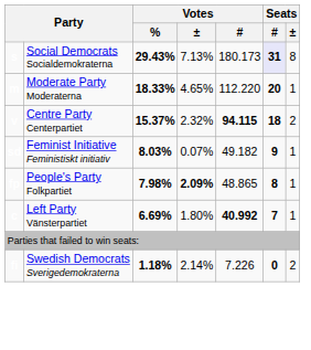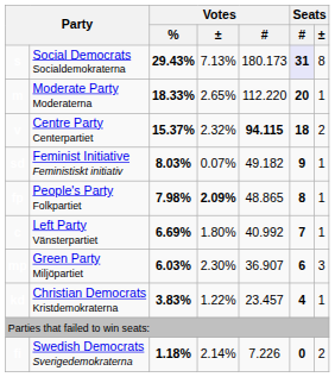 <table class="wikitable">
 <tr>
 <th colspan="2" rowspan="2" align="center">Party</th>
 <th colspan="3" align="center">Votes</th>
 <th colspan="2" align="center">Seats</th>
 </tr>
 <tr>
 <th align="center">%</th>
 <th align="center">±</th>
 <th align="center">#</th>
 <th align="center">#</th>
 <th align="center">±</th>
 </tr>
 <tr>
 <td align="center" style="color:white; font-weight:bold" bgcolor=>s</td>
 <td align="left"><a href='#'>Social Democrats</a><br><small>Socialdemokraterna</small></td>
 <td align="center"><strong>29.43%</strong></td>
 <td align="center"> 7.13%</td>
 <td align="center">180.173</td>
 <td align="center" style="background: lavender;"><strong>31</strong></td>
 <td align="center"> 8</td>
 </tr>
 <tr>
 <td align="center" style="color:white; font-weight:bold" bgcolor=>m</td>
 <td align="left"><a href='#'>Moderate Party</a><br><small>Moderaterna</small></td>
 <td align="center"><strong>18.33%</strong></td>
-<td align="center"> 4.65%</td>
+<td align="center"> 2.65%</td>
 <td align="center">112.220</td>
 <td align="center"><strong>20</strong></td>
 <td align="center"> 1</td>
 </tr>
 <tr>
 <td align="center" style="color:white; font-weight:bold" bgcolor=>v</td>
 <td align="left"><a href='#'>Centre Party</a><br><small>Centerpartiet</small></td>
 <td align="center"><strong>15.37%</strong></td>
 <td align="center"> 2.32%</td>
 <td align="center"><strong>94.115</strong></td>
 <td align="center"><strong>18</strong></td>
 <td align="center"> 2</td>
 </tr>
 <tr>
 <td align="center" style="color:white; font-weight:bold" bgcolor=>sd</td>
 <td align="left"><a href='#'>Feminist Initiative</a><br><small><em>Feministiskt initiativ</em></small></td>
 <td align="center"><strong>8.03%</strong></td>
 <td align="center"> 0.07%</td>
 <td align="center">49.182</td>
 <td align="center"><strong>9</strong></td>
 <td align="center"> 1</td>
 </tr>
 <tr>
 <td align="center" style="color:white; font-weight:bold" bgcolor=>fp</td>
 <td align="left"><a href='#'>People's Party</a><br><small>Folkpartiet</small></td>
 <td align="center"><strong>7.98%</strong></td>
 <td align="center"><strong> 2.09%</strong></td>
 <td align="center">48.865</td>
 <td align="center"><strong>8</strong></td>
 <td align="center"> 1</td>
 </tr>
 <tr>
 <td align="center" style="color:white; font-weight:bold" bgcolor=>c</td>
 <td align="left"><a href='#'>Left Party</a><br><small>Vänsterpartiet</small></td>
 <td align="center"><strong>6.69%</strong></td>
 <td align="center"> 1.80%</td>
-<td align="center"><strong>40.992</strong></td>
+<td align="center">40.992</td>
 <td align="center"><strong>7</strong></td>
+<td align="center"> 1</td>
+</tr>
+<tr>
+<td align="center" style="color:white; font-weight:bold" bgcolor=>mp</td>
+<td align="left"><a href='#'>Green Party</a><br><small>Miljöpartiet</small></td>
+<td align="center"><strong>6.03%</strong></td>
+<td align="center"> 2.30%</td>
+<td align="center">36.907</td>
+<td align="center"><strong>6</strong></td>
+<td align="center"> 3</td>
+</tr>
+<tr>
+<td align="center" style="color:white; font-weight:bold" bgcolor=>kd</td>
+<td align="left"><a href='#'>Christian Democrats</a><br><small>Kristdemokraterna</small></td>
+<td align="center"><strong>3.83%</strong></td>
+<td align="center"> 1.22%</td>
+<td align="center">23.457</td>
+<td align="center"><strong>4</strong></td>
 <td align="center"> 1</td>
 </tr>
 <tr>
 <td colspan="7" style="background: #C0C0C0"><small>Parties that failed to win seats:</small></td>
 </tr>
 <tr>
 <td align="center" style="color:white; font-weight:bold" bgcolor=>fi</td>
 <td align="left"><a href='#'>Swedish Democrats</a><br><small><em>Sverigedemokraterna</em></small></td>
 <td align="center"><strong>1.18%</strong></td>
 <td align="center"> 2.14%</td>
 <td align="center">7.226</td>
 <td align="center"><strong>0</strong></td>
 <td align="center"> 2</td>
 </tr>
 </table>
